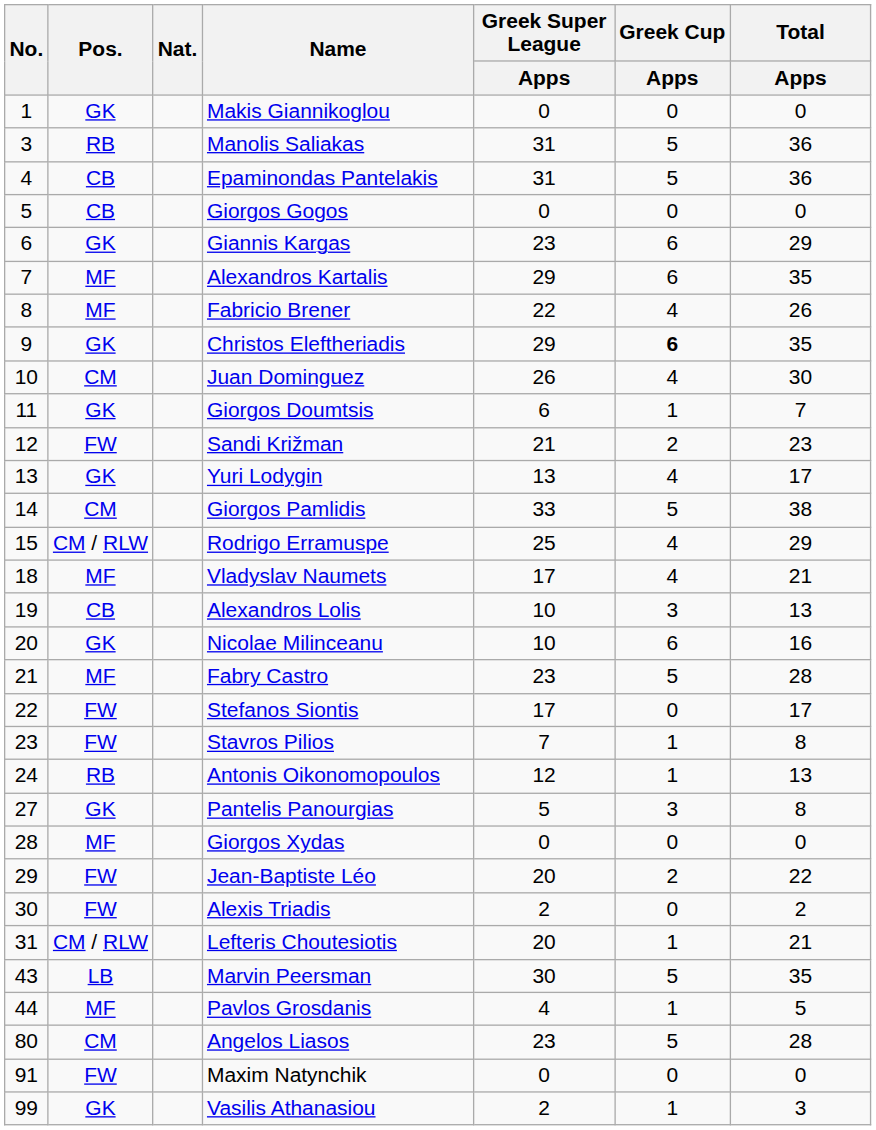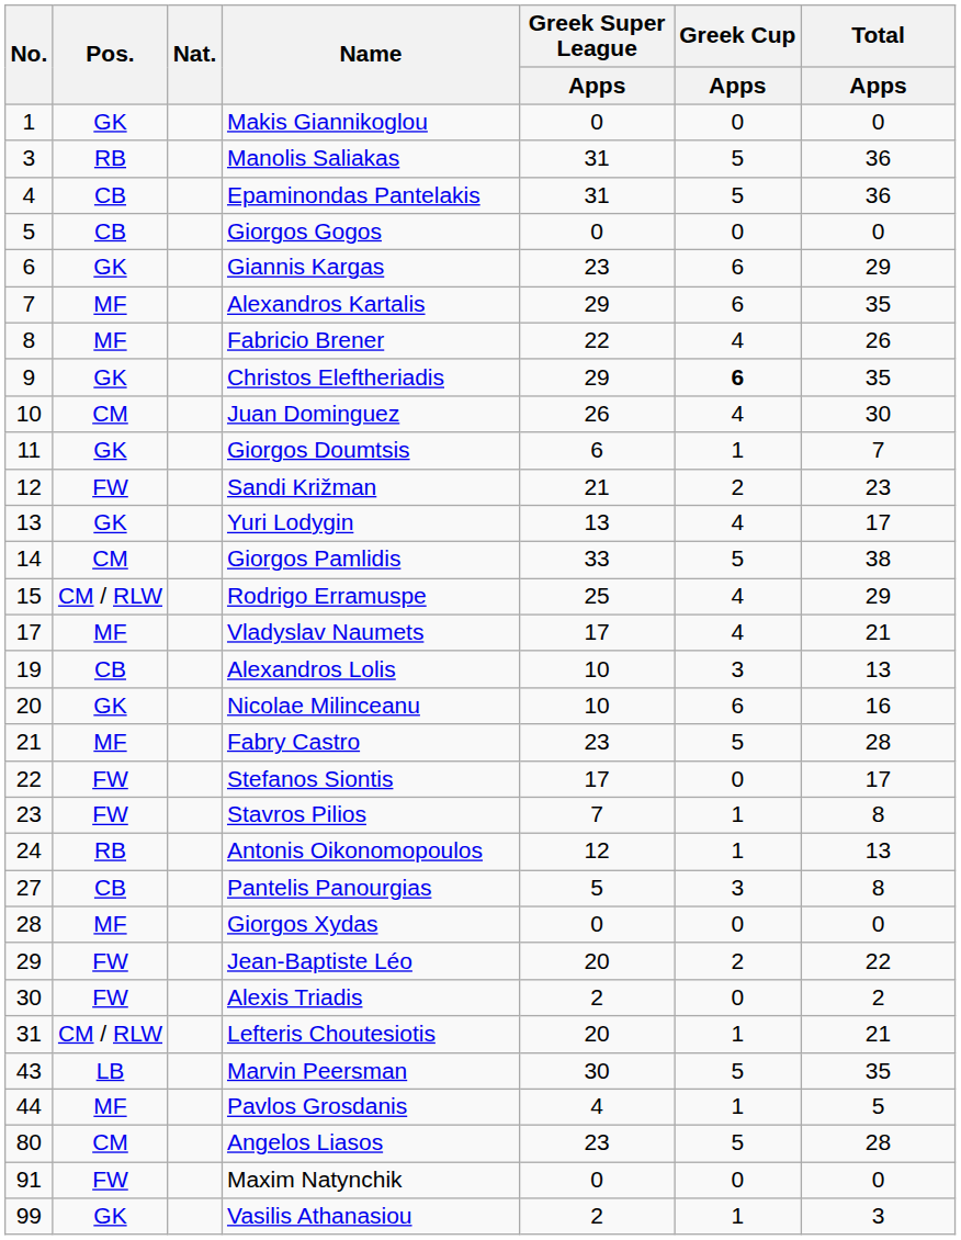 <table class="wikitable sortable" style="text-align:center">
 <tr>
 <th rowspan="2" style="text-align:center;">No.</th>
 <th rowspan="2" style="text-align:center;">Pos.</th>
 <th rowspan="2" style="text-align:center;">Nat.</th>
 <th rowspan="2" style="text-align:center; width:200px;">Name</th>
 <th style="text-align:center; width:100px;">Greek Super League</th>
 <th>Greek Cup</th>
 <th style="text-align:center; width:100px;">Total</th>
 </tr>
 <tr>
 <th style="text-align:center;">Apps</th>
 <th>Apps</th>
 <th style="text-align:center;">Apps</th>
 </tr>
 <tr>
 <td>1</td>
 <td><a href='#'>GK</a></td>
 <td></td>
 <td align="left"><a href='#'>Makis Giannikoglou</a></td>
 <td>0</td>
 <td>0</td>
 <td>0</td>
 </tr>
 <tr>
 <td>3</td>
 <td><a href='#'>RB</a></td>
 <td></td>
 <td align="left"><a href='#'>Manolis Saliakas</a></td>
 <td>31</td>
 <td>5</td>
 <td>36</td>
 </tr>
 <tr>
 <td>4</td>
 <td><a href='#'>CB</a></td>
 <td></td>
 <td align="left"><a href='#'>Epaminondas Pantelakis</a></td>
 <td>31</td>
 <td>5</td>
 <td>36</td>
 </tr>
 <tr>
 <td>5</td>
 <td><a href='#'>CB</a></td>
 <td></td>
 <td align="left"><a href='#'>Giorgos Gogos</a></td>
 <td>0</td>
 <td>0</td>
 <td>0</td>
 </tr>
 <tr>
 <td>6</td>
 <td><a href='#'>GK</a></td>
 <td></td>
 <td align="left"><a href='#'>Giannis Kargas</a></td>
 <td>23</td>
 <td>6</td>
 <td>29</td>
 </tr>
 <tr>
 <td>7</td>
 <td><a href='#'>MF</a></td>
 <td></td>
 <td align="left"><a href='#'>Alexandros Kartalis</a></td>
 <td>29</td>
 <td>6</td>
 <td>35</td>
 </tr>
 <tr>
 <td>8</td>
 <td><a href='#'>MF</a></td>
 <td></td>
 <td align="left"><a href='#'>Fabricio Brener</a></td>
 <td>22</td>
 <td>4</td>
 <td>26</td>
 </tr>
 <tr>
 <td>9</td>
 <td><a href='#'>GK</a></td>
 <td></td>
 <td align="left"><a href='#'>Christos Eleftheriadis</a></td>
 <td>29</td>
 <td><strong>6</strong></td>
 <td>35</td>
 </tr>
 <tr>
 <td>10</td>
 <td><a href='#'>CM</a></td>
 <td></td>
 <td align="left"><a href='#'>Juan Dominguez</a></td>
 <td>26</td>
 <td>4</td>
 <td>30</td>
 </tr>
 <tr>
 <td>11</td>
 <td><a href='#'>GK</a></td>
 <td></td>
 <td align="left"><a href='#'>Giorgos Doumtsis</a></td>
 <td>6</td>
 <td>1</td>
 <td>7</td>
 </tr>
 <tr>
 <td>12</td>
 <td><a href='#'>FW</a></td>
 <td></td>
 <td align="left"><a href='#'>Sandi Križman</a></td>
 <td>21</td>
 <td>2</td>
 <td>23</td>
 </tr>
 <tr>
 <td>13</td>
 <td><a href='#'>GK</a></td>
 <td> </td>
 <td align="left"><a href='#'>Yuri Lodygin</a></td>
 <td>13</td>
 <td>4</td>
 <td>17</td>
 </tr>
 <tr>
 <td>14</td>
 <td><a href='#'>CM</a></td>
 <td></td>
 <td align="left"><a href='#'>Giorgos Pamlidis</a></td>
 <td>33</td>
 <td>5</td>
 <td>38</td>
 </tr>
 <tr>
 <td>15</td>
 <td><a href='#'>CM</a> / <a href='#'>RLW</a></td>
 <td></td>
 <td align="left"><a href='#'>Rodrigo Erramuspe</a></td>
 <td>25</td>
 <td>4</td>
 <td>29</td>
 </tr>
 <tr>
-<td>18</td>
+<td>17</td>
 <td><a href='#'>MF</a></td>
 <td></td>
 <td align="left"><a href='#'>Vladyslav Naumets</a></td>
 <td>17</td>
 <td>4</td>
 <td>21</td>
 </tr>
 <tr>
 <td>19</td>
 <td><a href='#'>CB</a></td>
 <td></td>
 <td align="left"><a href='#'>Alexandros Lolis</a></td>
 <td>10</td>
 <td>3</td>
 <td>13</td>
 </tr>
 <tr>
 <td>20</td>
 <td><a href='#'>GK</a></td>
 <td></td>
 <td align="left"><a href='#'>Nicolae Milinceanu</a></td>
 <td>10</td>
 <td>6</td>
 <td>16</td>
 </tr>
 <tr>
 <td>21</td>
 <td><a href='#'>MF</a></td>
 <td></td>
 <td align="left"><a href='#'>Fabry Castro</a></td>
 <td>23</td>
 <td>5</td>
 <td>28</td>
 </tr>
 <tr>
 <td>22</td>
 <td><a href='#'>FW</a></td>
 <td></td>
 <td align="left"><a href='#'>Stefanos Siontis</a></td>
 <td>17</td>
 <td>0</td>
 <td>17</td>
 </tr>
 <tr>
 <td>23</td>
 <td><a href='#'>FW</a></td>
 <td></td>
 <td align="left"><a href='#'>Stavros Pilios</a></td>
 <td>7</td>
 <td>1</td>
 <td>8</td>
 </tr>
 <tr>
 <td>24</td>
 <td><a href='#'>RB</a></td>
 <td></td>
 <td align="left"><a href='#'>Antonis Oikonomopoulos</a></td>
 <td>12</td>
 <td>1</td>
 <td>13</td>
 </tr>
 <tr>
 <td>27</td>
-<td><a href='#'>GK</a></td>
+<td><a href='#'>CB</a></td>
 <td></td>
 <td align="left"><a href='#'>Pantelis Panourgias</a></td>
 <td>5</td>
 <td>3</td>
 <td>8</td>
 </tr>
 <tr>
 <td>28</td>
 <td><a href='#'>MF</a></td>
 <td></td>
 <td align="left"><a href='#'>Giorgos Xydas</a></td>
 <td>0</td>
 <td>0</td>
 <td>0</td>
 </tr>
 <tr>
 <td>29</td>
 <td><a href='#'>FW</a></td>
 <td></td>
 <td align="left"><a href='#'>Jean-Baptiste Léo</a></td>
 <td>20</td>
 <td>2</td>
 <td>22</td>
 </tr>
 <tr>
 <td>30</td>
 <td><a href='#'>FW</a></td>
 <td></td>
 <td align="left"><a href='#'>Alexis Triadis</a></td>
 <td>2</td>
 <td>0</td>
 <td>2</td>
 </tr>
 <tr>
 <td>31</td>
 <td><a href='#'>CM</a> / <a href='#'>RLW</a></td>
 <td></td>
 <td align="left"><a href='#'>Lefteris Choutesiotis</a></td>
 <td>20</td>
 <td>1</td>
 <td>21</td>
 </tr>
 <tr>
 <td>43</td>
 <td><a href='#'>LB</a></td>
 <td></td>
 <td align="left"><a href='#'>Marvin Peersman</a></td>
 <td>30</td>
 <td>5</td>
 <td>35</td>
 </tr>
 <tr>
 <td>44</td>
 <td><a href='#'>MF</a></td>
 <td></td>
 <td align="left"><a href='#'>Pavlos Grosdanis</a></td>
 <td>4</td>
 <td>1</td>
 <td>5</td>
 </tr>
 <tr>
 <td>80</td>
 <td><a href='#'>CM</a></td>
 <td></td>
 <td align="left"><a href='#'>Angelos Liasos</a></td>
 <td>23</td>
 <td>5</td>
 <td>28</td>
 </tr>
 <tr>
 <td>91</td>
 <td><a href='#'>FW</a></td>
 <td></td>
 <td align="left">Maxim Natynchik</td>
 <td>0</td>
 <td>0</td>
 <td>0</td>
 </tr>
 <tr>
 <td>99</td>
 <td><a href='#'>GK</a></td>
 <td></td>
 <td align="left"><a href='#'>Vasilis Athanasiou</a></td>
 <td>2</td>
 <td>1</td>
 <td>3</td>
 </tr>
 </table>
